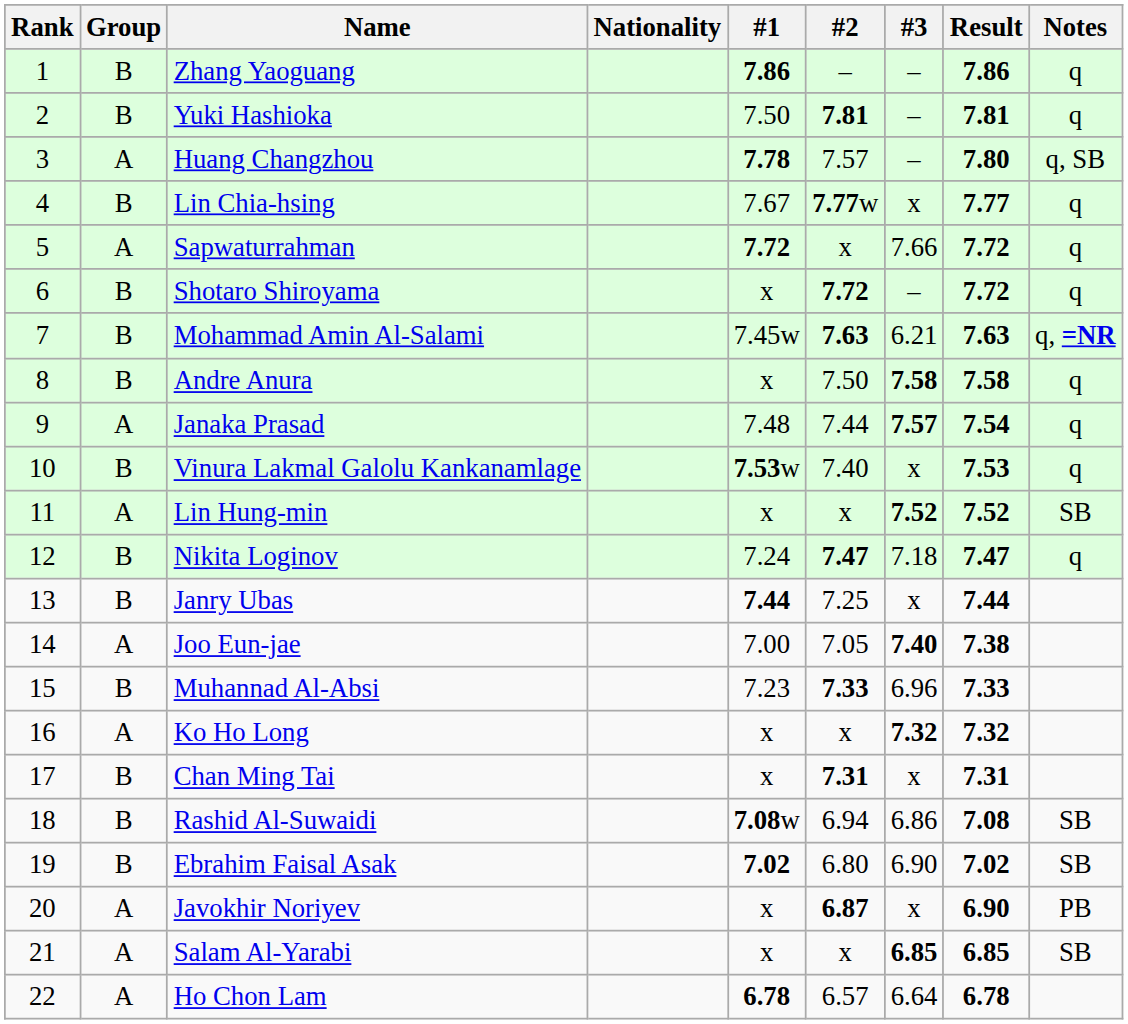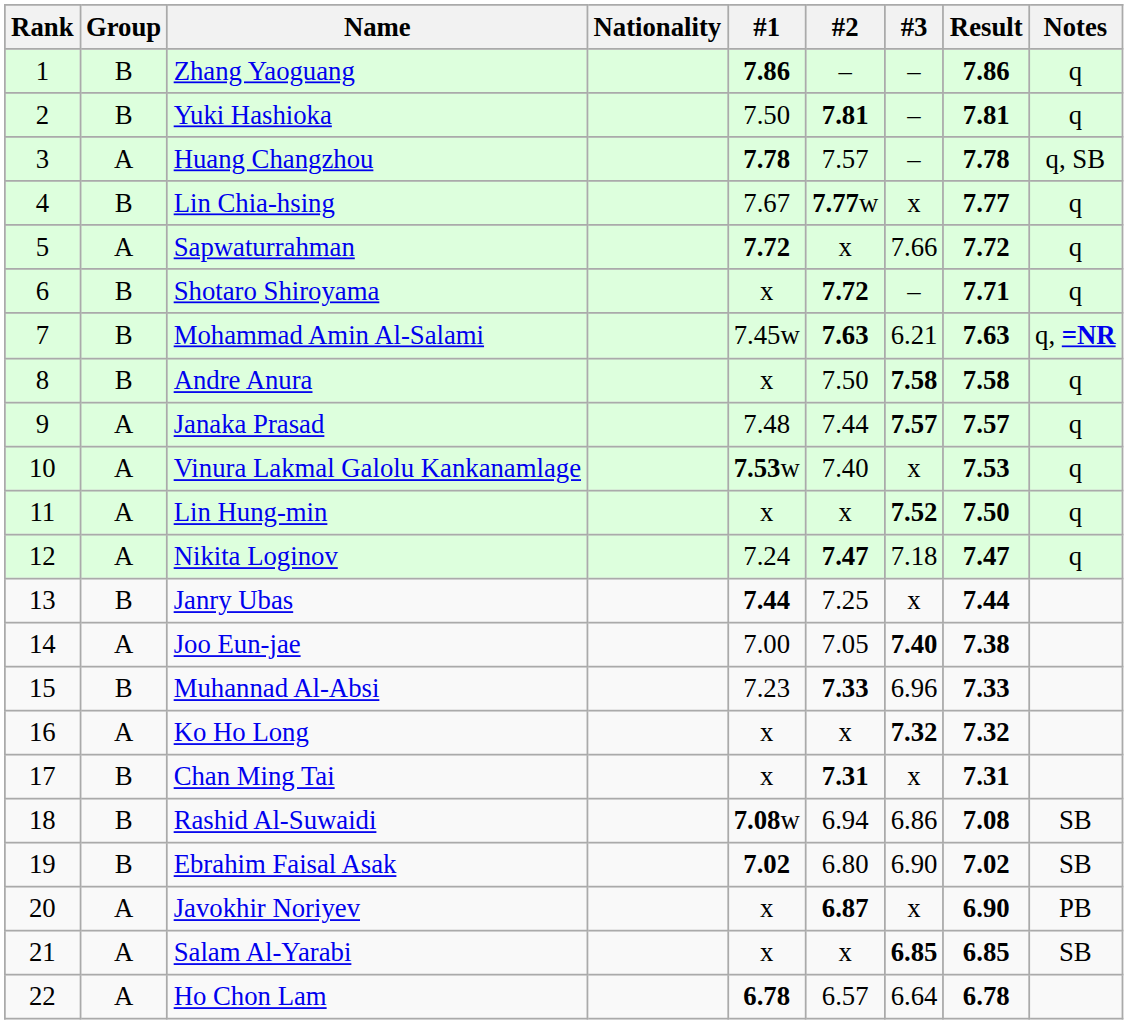 <table class="wikitable sortable" style="text-align:center; font-size:95%">
 <tr>
 <th>Rank</th>
 <th>Group</th>
 <th>Name</th>
 <th>Nationality</th>
 <th>#1</th>
 <th>#2</th>
 <th>#3</th>
 <th>Result</th>
 <th>Notes</th>
 </tr>
 <tr bgcolor=ddffdd>
 <td>1</td>
 <td>B</td>
 <td align=left><a href='#'>Zhang Yaoguang</a></td>
 <td align=left></td>
 <td><strong>7.86</strong></td>
 <td>–</td>
 <td>–</td>
 <td><strong>7.86</strong></td>
 <td>q</td>
 </tr>
 <tr bgcolor=ddffdd>
 <td>2</td>
 <td>B</td>
 <td align=left><a href='#'>Yuki Hashioka</a></td>
 <td align=left></td>
 <td>7.50</td>
 <td><strong>7.81</strong></td>
 <td>–</td>
 <td><strong>7.81</strong></td>
 <td>q</td>
 </tr>
 <tr bgcolor=ddffdd>
 <td>3</td>
 <td>A</td>
 <td align=left><a href='#'>Huang Changzhou</a></td>
 <td align=left></td>
 <td><strong>7.78</strong></td>
 <td>7.57</td>
 <td>–</td>
-<td><strong>7.80</strong></td>
+<td><strong>7.78</strong></td>
 <td>q, SB</td>
 </tr>
 <tr bgcolor=ddffdd>
 <td>4</td>
 <td>B</td>
 <td align=left><a href='#'>Lin Chia-hsing</a></td>
 <td align=left></td>
 <td>7.67</td>
 <td><strong>7.77</strong>w</td>
 <td>x</td>
 <td><strong>7.77</strong></td>
 <td>q</td>
 </tr>
 <tr bgcolor=ddffdd>
 <td>5</td>
 <td>A</td>
 <td align=left><a href='#'>Sapwaturrahman</a></td>
 <td align=left></td>
 <td><strong>7.72</strong></td>
 <td>x</td>
 <td>7.66</td>
 <td><strong>7.72</strong></td>
 <td>q</td>
 </tr>
 <tr bgcolor=ddffdd>
 <td>6</td>
 <td>B</td>
 <td align=left><a href='#'>Shotaro Shiroyama</a></td>
 <td align=left></td>
 <td>x</td>
 <td><strong>7.72</strong></td>
 <td>–</td>
-<td><strong>7.72</strong></td>
+<td><strong>7.71</strong></td>
 <td>q</td>
 </tr>
 <tr bgcolor=ddffdd>
 <td>7</td>
 <td>B</td>
 <td align=left><a href='#'>Mohammad Amin Al-Salami</a></td>
 <td align=left></td>
 <td>7.45w</td>
 <td><strong>7.63</strong></td>
 <td>6.21</td>
 <td><strong>7.63</strong></td>
 <td>q,  <strong><a href='#'>=NR</a></strong></td>
 </tr>
 <tr bgcolor=ddffdd>
 <td>8</td>
 <td>B</td>
 <td align=left><a href='#'>Andre Anura</a></td>
 <td align=left></td>
 <td>x</td>
 <td>7.50</td>
 <td><strong>7.58</strong></td>
 <td><strong>7.58</strong></td>
 <td>q</td>
 </tr>
 <tr bgcolor=ddffdd>
 <td>9</td>
 <td>A</td>
 <td align=left><a href='#'>Janaka Prasad</a></td>
 <td align=left></td>
 <td>7.48</td>
 <td>7.44</td>
 <td><strong>7.57</strong></td>
-<td><strong>7.54</strong></td>
+<td><strong>7.57</strong></td>
 <td>q</td>
 </tr>
 <tr bgcolor=ddffdd>
 <td>10</td>
-<td>B</td>
+<td>A</td>
 <td align=left><a href='#'>Vinura Lakmal Galolu Kankanamlage</a></td>
 <td align=left></td>
 <td><strong>7.53</strong>w</td>
 <td>7.40</td>
 <td>x</td>
 <td><strong>7.53</strong></td>
 <td>q</td>
 </tr>
 <tr bgcolor=ddffdd>
 <td>11</td>
 <td>A</td>
 <td align=left><a href='#'>Lin Hung-min</a></td>
 <td align=left></td>
 <td>x</td>
 <td>x</td>
 <td><strong>7.52</strong></td>
-<td><strong>7.52</strong></td>
-<td>SB</td>
+<td><strong>7.50</strong></td>
+<td>q</td>
 </tr>
 <tr bgcolor=ddffdd>
 <td>12</td>
-<td>B</td>
+<td>A</td>
 <td align=left><a href='#'>Nikita Loginov</a></td>
 <td align=left></td>
 <td>7.24</td>
 <td><strong>7.47</strong></td>
 <td>7.18</td>
 <td><strong>7.47</strong></td>
 <td>q</td>
 </tr>
 <tr>
 <td>13</td>
 <td>B</td>
 <td align=left><a href='#'>Janry Ubas</a></td>
 <td align=left></td>
 <td><strong>7.44</strong></td>
 <td>7.25</td>
 <td>x</td>
 <td><strong>7.44</strong></td>
 <td></td>
 </tr>
 <tr>
 <td>14</td>
 <td>A</td>
 <td align=left><a href='#'>Joo Eun-jae</a></td>
 <td align=left></td>
 <td>7.00</td>
 <td>7.05</td>
 <td><strong>7.40</strong></td>
 <td><strong>7.38</strong></td>
 <td></td>
 </tr>
 <tr>
 <td>15</td>
 <td>B</td>
 <td align=left><a href='#'>Muhannad Al-Absi</a></td>
 <td align=left></td>
 <td>7.23</td>
 <td><strong>7.33</strong></td>
 <td>6.96</td>
 <td><strong>7.33</strong></td>
 <td></td>
 </tr>
 <tr>
 <td>16</td>
 <td>A</td>
 <td align=left><a href='#'>Ko Ho Long</a></td>
 <td align=left></td>
 <td>x</td>
 <td>x</td>
 <td><strong>7.32</strong></td>
 <td><strong>7.32</strong></td>
 <td></td>
 </tr>
 <tr>
 <td>17</td>
 <td>B</td>
 <td align=left><a href='#'>Chan Ming Tai</a></td>
 <td align=left></td>
 <td>x</td>
 <td><strong>7.31</strong></td>
 <td>x</td>
 <td><strong>7.31</strong></td>
 <td></td>
 </tr>
 <tr>
 <td>18</td>
 <td>B</td>
 <td align=left><a href='#'>Rashid Al-Suwaidi</a></td>
 <td align=left></td>
 <td><strong>7.08</strong>w</td>
 <td>6.94</td>
 <td>6.86</td>
 <td><strong>7.08</strong></td>
 <td>SB</td>
 </tr>
 <tr>
 <td>19</td>
 <td>B</td>
 <td align=left><a href='#'>Ebrahim Faisal Asak</a></td>
 <td align=left></td>
 <td><strong>7.02</strong></td>
 <td>6.80</td>
 <td>6.90</td>
 <td><strong>7.02</strong></td>
 <td>SB</td>
 </tr>
 <tr>
 <td>20</td>
 <td>A</td>
 <td align=left><a href='#'>Javokhir Noriyev</a></td>
 <td align=left></td>
 <td>x</td>
 <td><strong>6.87</strong></td>
 <td>x</td>
 <td><strong>6.90</strong></td>
 <td>PB</td>
 </tr>
 <tr>
 <td>21</td>
 <td>A</td>
 <td align=left><a href='#'>Salam Al-Yarabi</a></td>
 <td align=left></td>
 <td>x</td>
 <td>x</td>
 <td><strong>6.85</strong></td>
 <td><strong>6.85</strong></td>
 <td>SB</td>
 </tr>
 <tr>
 <td>22</td>
 <td>A</td>
 <td align=left><a href='#'>Ho Chon Lam</a></td>
 <td align=left></td>
 <td><strong>6.78</strong></td>
 <td>6.57</td>
 <td>6.64</td>
 <td><strong>6.78</strong></td>
 <td></td>
 </tr>
 </table>
